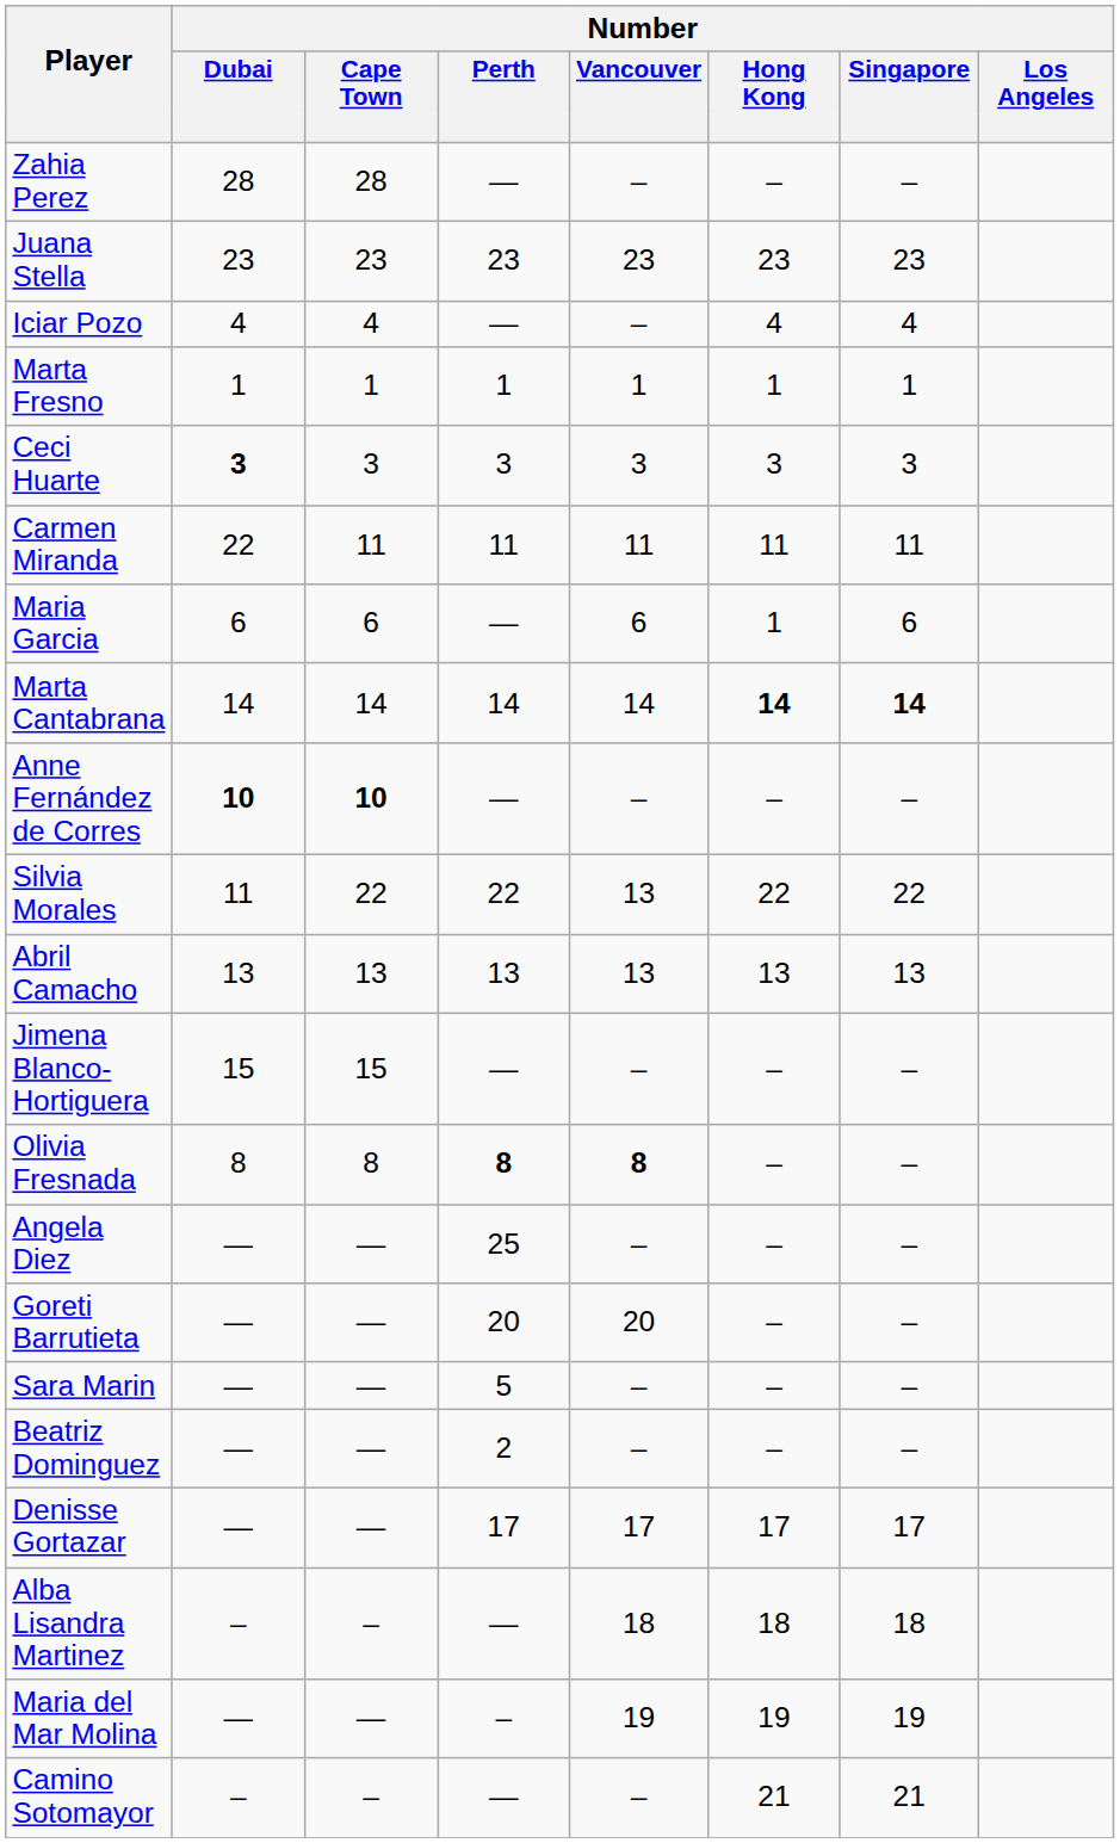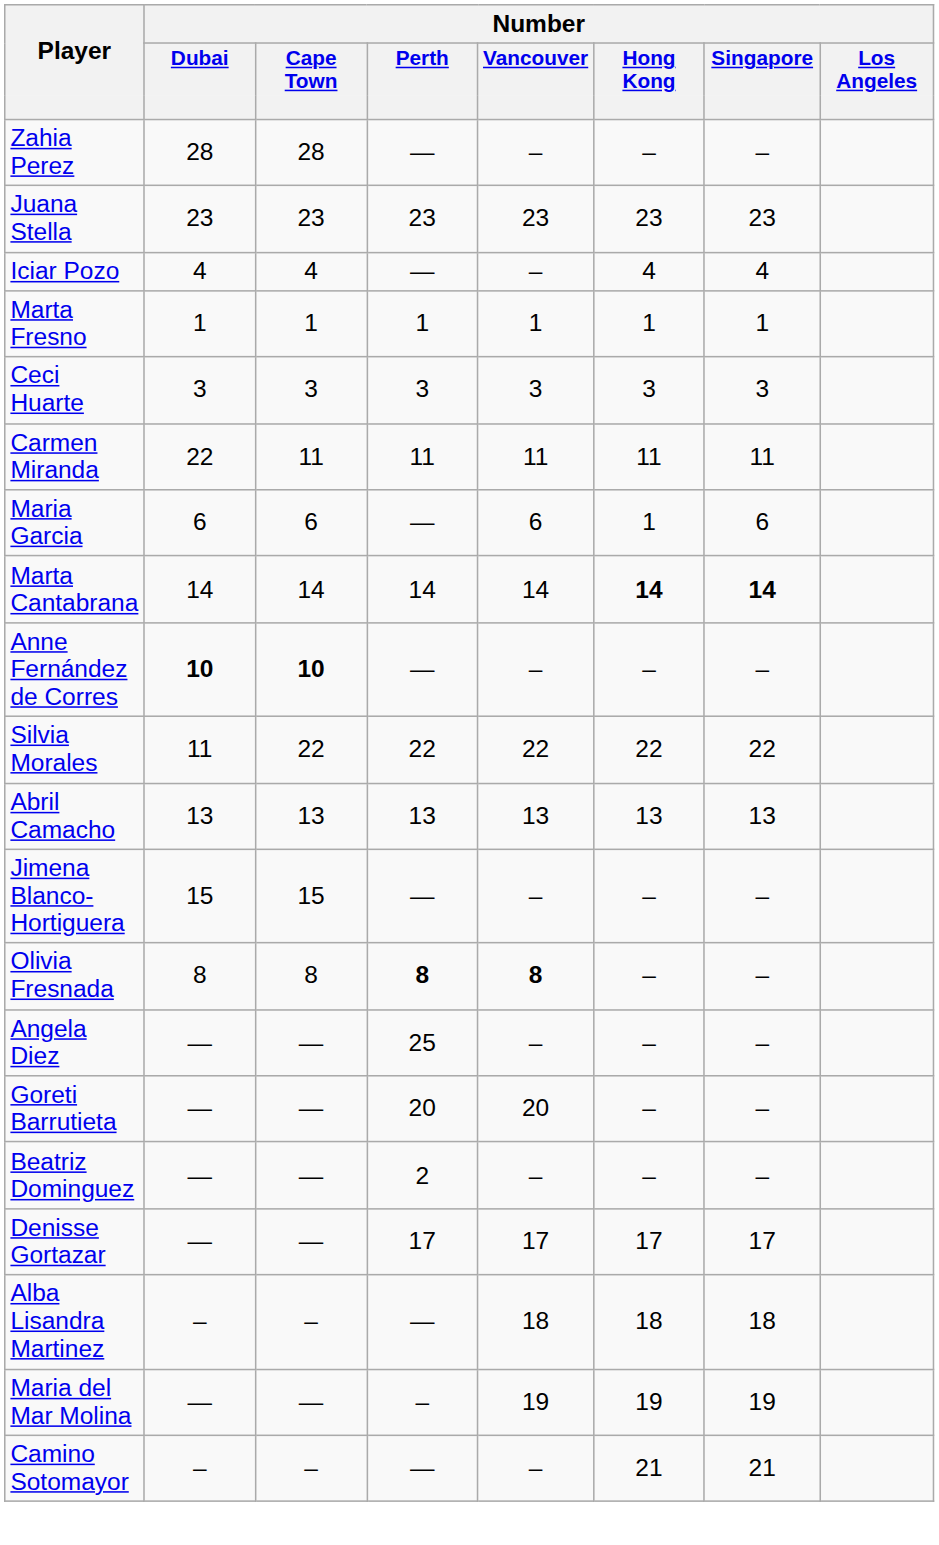 <table class="wikitable sortable" style="text-align:center;">
 <tr>
 <th rowspan="2" style="border-bottom:0px;">Player</th>
 <th colspan="7">Number</th>
 </tr>
 <tr>
 <th valign="top" style="width:5.2em; border-bottom:0px; padding:2px; font-size:85%;"><a href='#'>Dubai</a></th>
 <th valign="top" style="width:5.2em; border-bottom:0px; padding:2px; font-size:85%;"><a href='#'>Cape Town</a></th>
 <th valign="top" style="width:5.2em; border-bottom:0px; padding:2px; font-size:85%;"><a href='#'>Perth</a></th>
 <th valign="top" style="width:5.2em; border-bottom:0px; padding:2px; font-size:85%;"><a href='#'>Vancouver</a></th>
 <th valign="top" style="width:5.2em; border-bottom:0px; padding:2px; font-size:85%;"><a href='#'>Hong Kong</a></th>
 <th valign="top" style="width:5.2em; border-bottom:0px; padding:2px; font-size:85%;"><a href='#'>Singapore</a></th>
 <th valign="top" style="width:5.2em; border-bottom:0px; padding:2px; font-size:85%;"><a href='#'>Los Angeles</a></th>
 </tr>
 <tr style="line-height:8px;">
 <th style="border-top:0px;"> </th>
 <th style="border-top:0px;"></th>
 <th data-sort-type="number" style="border-top:0px;"></th>
 <th data-sort-type="number" style="border-top:0px;"></th>
 <th data-sort-type="number" style="border-top:0px;"></th>
 <th data-sort-type="number" style="border-top:0px;"></th>
 <th data-sort-type="number" style="border-top:0px;"></th>
 <th data-sort-type="number" style="border-top:0px;"></th>
 </tr>
 <tr>
 <td align="left"><a href='#'>Zahia Perez</a></td>
 <td>28</td>
 <td>28</td>
 <td>—</td>
 <td>–</td>
 <td>–</td>
 <td>–</td>
 <td></td>
 </tr>
 <tr>
 <td align="left"><a href='#'>Juana Stella</a></td>
 <td>23</td>
 <td>23</td>
 <td>23</td>
 <td>23</td>
 <td>23</td>
 <td>23</td>
 <td></td>
 </tr>
 <tr>
 <td align="left"><a href='#'>Iciar Pozo</a></td>
 <td>4</td>
 <td>4</td>
 <td>—</td>
 <td>–</td>
 <td>4</td>
 <td>4</td>
 <td></td>
 </tr>
 <tr>
 <td align="left"><a href='#'>Marta Fresno</a></td>
 <td>1</td>
 <td>1</td>
 <td>1</td>
 <td>1</td>
 <td>1</td>
 <td>1</td>
 <td></td>
 </tr>
 <tr>
 <td align="left"><a href='#'>Ceci Huarte</a></td>
-<td><strong>3</strong></td>
+<td>3</td>
 <td>3</td>
 <td>3</td>
 <td>3</td>
 <td>3</td>
 <td>3</td>
 <td></td>
 </tr>
 <tr>
 <td align="left"><a href='#'>Carmen Miranda</a></td>
 <td>22</td>
 <td>11</td>
 <td>11</td>
 <td>11</td>
 <td>11</td>
 <td>11</td>
 <td></td>
 </tr>
 <tr>
 <td align="left"><a href='#'>Maria Garcia</a></td>
 <td>6</td>
 <td>6</td>
 <td>—</td>
 <td>6</td>
 <td>1</td>
 <td>6</td>
 <td></td>
 </tr>
 <tr>
 <td align="left"><a href='#'>Marta Cantabrana</a></td>
 <td>14</td>
 <td>14</td>
 <td>14</td>
 <td>14</td>
 <td><strong>14</strong></td>
 <td><strong>14</strong></td>
 <td></td>
 </tr>
 <tr>
 <td align="left"><a href='#'>Anne Fernández de Corres</a></td>
 <td><strong>10</strong></td>
 <td><strong>10</strong></td>
 <td>—</td>
 <td>–</td>
 <td>–</td>
 <td>–</td>
 <td></td>
 </tr>
 <tr>
 <td align="left"><a href='#'>Silvia Morales</a></td>
 <td>11</td>
 <td>22</td>
 <td>22</td>
-<td>13</td>
+<td>22</td>
 <td>22</td>
 <td>22</td>
 <td></td>
 </tr>
 <tr>
 <td align="left"><a href='#'>Abril Camacho</a></td>
 <td>13</td>
 <td>13</td>
 <td>13</td>
 <td>13</td>
 <td>13</td>
 <td>13</td>
 <td></td>
 </tr>
 <tr>
 <td align="left"><a href='#'>Jimena Blanco-Hortiguera</a></td>
 <td>15</td>
 <td>15</td>
 <td>—</td>
 <td>–</td>
 <td>–</td>
 <td>–</td>
 <td></td>
 </tr>
 <tr>
 <td align="left"><a href='#'>Olivia Fresnada</a></td>
 <td>8</td>
 <td>8</td>
 <td><strong>8</strong></td>
 <td><strong>8</strong></td>
 <td>–</td>
 <td>–</td>
 <td></td>
 </tr>
 <tr>
 <td align="left"><a href='#'>Angela Diez</a></td>
 <td>—</td>
 <td>—</td>
 <td>25</td>
 <td>–</td>
 <td>–</td>
 <td>–</td>
 <td></td>
 </tr>
 <tr>
 <td align="left"><a href='#'>Goreti Barrutieta</a></td>
 <td>—</td>
 <td>—</td>
 <td>20</td>
 <td>20</td>
 <td>–</td>
 <td>–</td>
 <td></td>
 </tr>
 <tr>
-<td align="left"><a href='#'>Sara Marin</a></td>
-<td>—</td>
-<td>—</td>
-<td>5</td>
-<td>–</td>
-<td>–</td>
-<td>–</td>
-<td></td>
-</tr>
-<tr>
 <td align="left"><a href='#'>Beatriz Dominguez</a></td>
 <td>—</td>
 <td>—</td>
 <td>2</td>
 <td>–</td>
 <td>–</td>
 <td>–</td>
 <td></td>
 </tr>
 <tr>
 <td align="left"><a href='#'>Denisse Gortazar</a></td>
 <td>—</td>
 <td>—</td>
 <td>17</td>
 <td>17</td>
 <td>17</td>
 <td>17</td>
 <td></td>
 </tr>
 <tr>
 <td align="left"><a href='#'>Alba Lisandra Martinez</a></td>
 <td>–</td>
 <td>–</td>
 <td>—</td>
 <td>18</td>
 <td>18</td>
 <td>18</td>
 <td></td>
 </tr>
 <tr>
 <td align="left"><a href='#'>Maria del Mar Molina</a></td>
 <td>—</td>
 <td>—</td>
 <td>–</td>
 <td>19</td>
 <td>19</td>
 <td>19</td>
 <td></td>
 </tr>
 <tr>
 <td align="left"><a href='#'>Camino Sotomayor</a></td>
 <td>–</td>
 <td>–</td>
 <td>—</td>
 <td>–</td>
 <td>21</td>
 <td>21</td>
 <td></td>
 </tr>
 </table>
